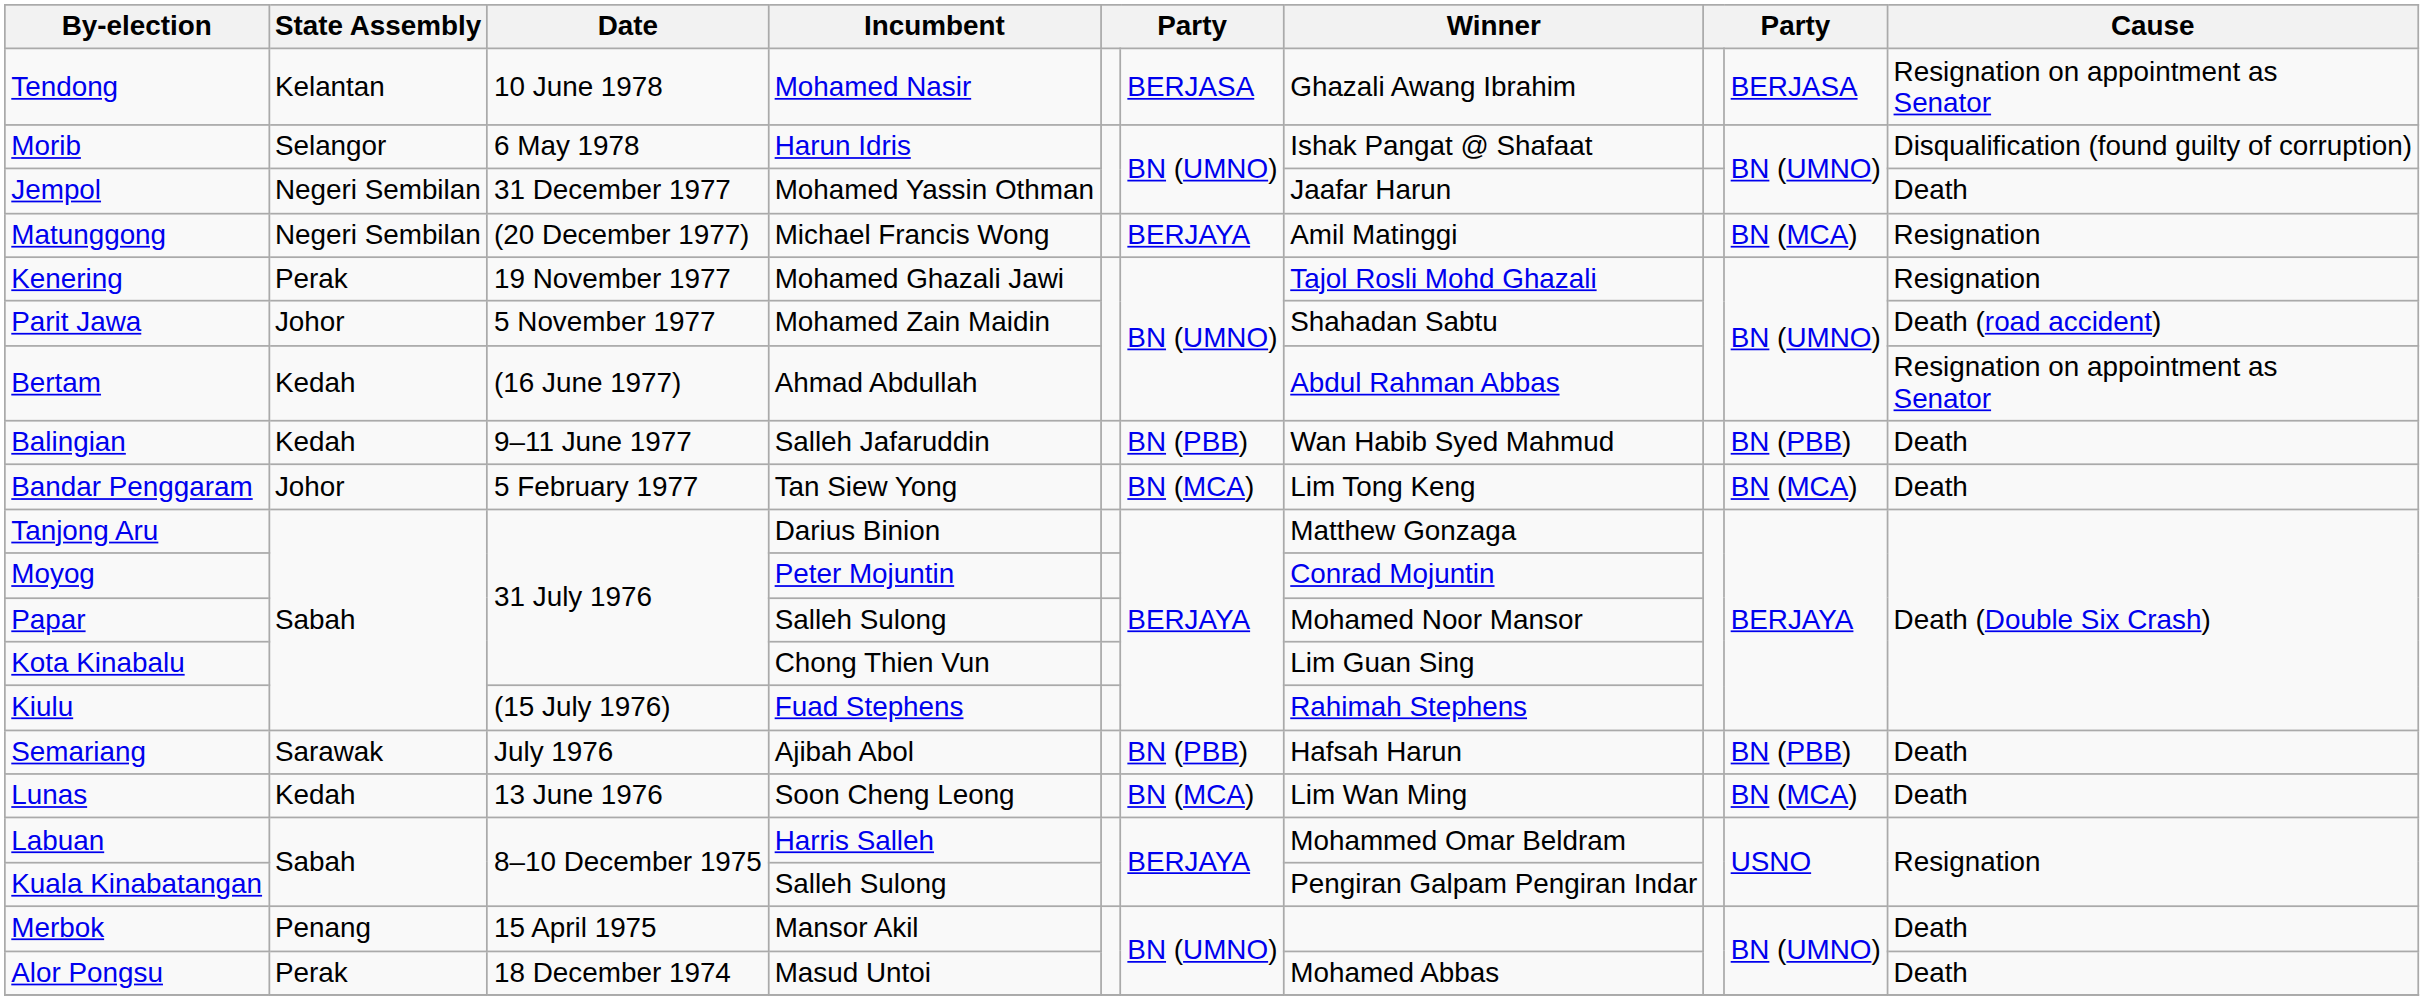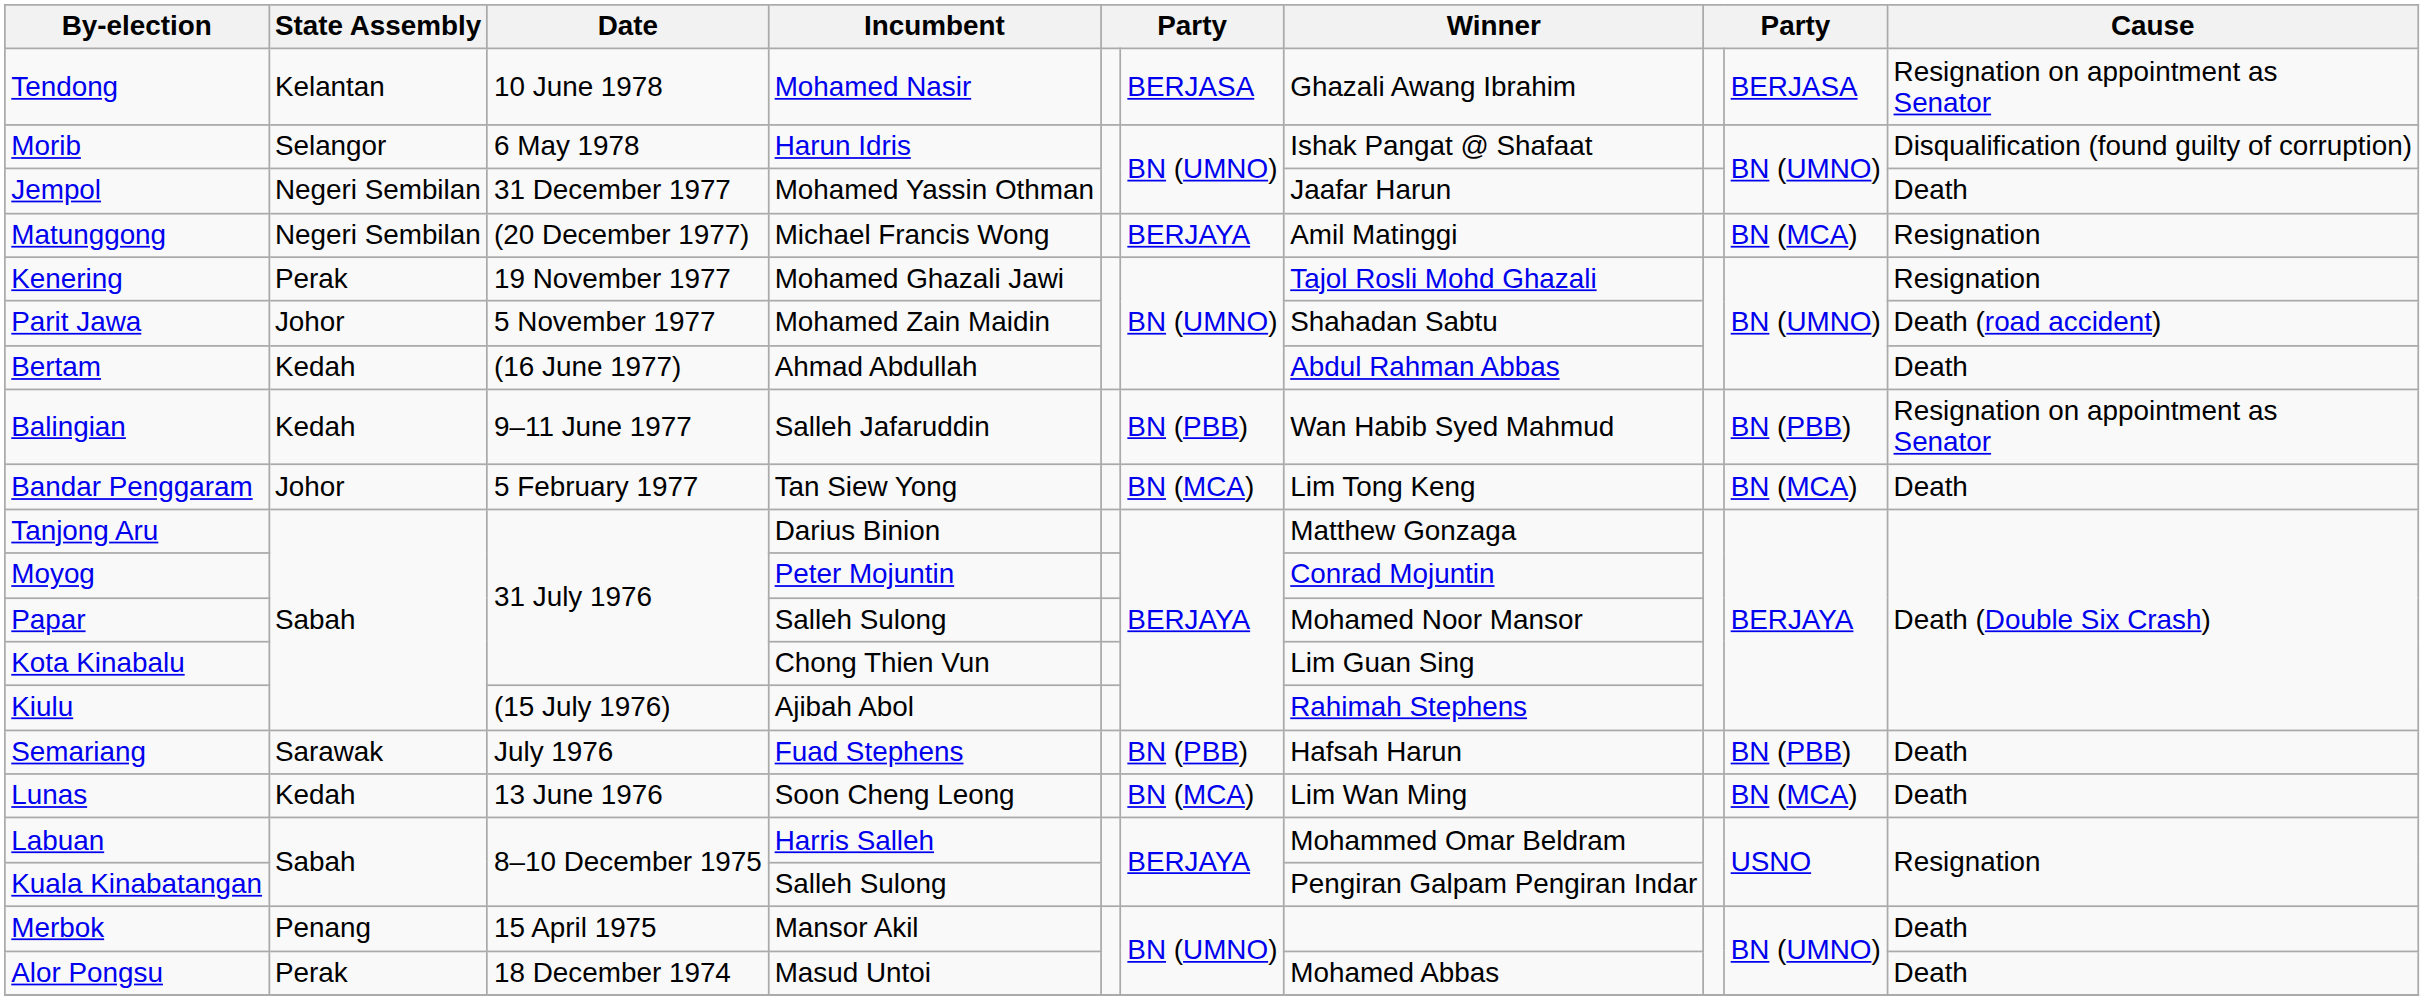 <table class="wikitable">
 <tr>
 <th>By-election</th>
 <th>State Assembly</th>
 <th>Date</th>
 <th>Incumbent</th>
 <th colspan=2>Party</th>
 <th>Winner</th>
 <th colspan=2>Party</th>
 <th>Cause</th>
 </tr>
 <tr>
 <td><a href='#'>Tendong</a></td>
 <td>Kelantan</td>
 <td>10 June 1978</td>
 <td><a href='#'>Mohamed Nasir</a></td>
 <td></td>
 <td><a href='#'>BERJASA</a></td>
 <td>Ghazali Awang Ibrahim</td>
 <td></td>
 <td><a href='#'>BERJASA</a></td>
 <td>Resignation on appointment as<br><a href='#'>Senator</a></td>
 </tr>
 <tr>
 <td><a href='#'>Morib</a></td>
 <td>Selangor</td>
 <td>6 May 1978</td>
 <td><a href='#'>Harun Idris</a></td>
 <td rowspan="2" > </td>
 <td rowspan="2"><a href='#'>BN</a> (<a href='#'>UMNO</a>)</td>
 <td>Ishak Pangat @ Shafaat</td>
 <td> </td>
 <td rowspan="2"><a href='#'>BN</a> (<a href='#'>UMNO</a>)</td>
 <td>Disqualification (found guilty of corruption)</td>
 </tr>
 <tr>
 <td><a href='#'>Jempol</a></td>
 <td>Negeri Sembilan</td>
 <td>31 December 1977</td>
 <td>Mohamed Yassin Othman</td>
 <td>Jaafar Harun</td>
 <td> </td>
 <td>Death</td>
 </tr>
 <tr>
 <td><a href='#'>Matunggong</a></td>
 <td>Negeri Sembilan</td>
 <td>(20 December 1977)</td>
 <td>Michael Francis Wong</td>
 <td></td>
 <td><a href='#'>BERJAYA</a></td>
 <td>Amil Matinggi</td>
 <td></td>
 <td><a href='#'>BN</a> (<a href='#'>MCA</a>)</td>
 <td>Resignation</td>
 </tr>
 <tr>
 <td><a href='#'>Kenering</a></td>
 <td>Perak</td>
 <td>19 November 1977</td>
 <td>Mohamed Ghazali Jawi</td>
 <td rowspan="3" > </td>
 <td rowspan="3"><a href='#'>BN</a> (<a href='#'>UMNO</a>)</td>
 <td><a href='#'>Tajol Rosli Mohd Ghazali</a></td>
 <td rowspan="3" > </td>
 <td rowspan="3"><a href='#'>BN</a> (<a href='#'>UMNO</a>)</td>
 <td>Resignation</td>
 </tr>
 <tr>
 <td><a href='#'>Parit Jawa</a></td>
 <td>Johor</td>
 <td>5 November 1977</td>
 <td>Mohamed Zain Maidin</td>
 <td>Shahadan Sabtu</td>
 <td>Death (<a href='#'>road accident</a>)</td>
 </tr>
 <tr>
 <td><a href='#'>Bertam</a></td>
 <td>Kedah</td>
 <td>(16 June 1977)</td>
 <td>Ahmad Abdullah</td>
 <td><a href='#'>Abdul Rahman Abbas</a></td>
-<td>Resignation on appointment as<br><a href='#'>Senator</a></td>
+<td>Death</td>
 </tr>
 <tr>
 <td><a href='#'>Balingian</a></td>
 <td>Kedah</td>
 <td>9–11 June 1977</td>
 <td>Salleh Jafaruddin</td>
 <td> </td>
 <td><a href='#'>BN</a> (<a href='#'>PBB</a>)</td>
 <td>Wan Habib Syed Mahmud</td>
 <td> </td>
 <td><a href='#'>BN</a> (<a href='#'>PBB</a>)</td>
-<td>Death</td>
+<td>Resignation on appointment as<br><a href='#'>Senator</a></td>
 </tr>
 <tr>
 <td><a href='#'>Bandar Penggaram</a></td>
 <td>Johor</td>
 <td>5 February 1977</td>
 <td>Tan Siew Yong</td>
 <td> </td>
 <td><a href='#'>BN</a> (<a href='#'>MCA</a>)</td>
 <td>Lim Tong Keng</td>
 <td> </td>
 <td><a href='#'>BN</a> (<a href='#'>MCA</a>)</td>
 <td>Death</td>
 </tr>
 <tr>
 <td><a href='#'>Tanjong Aru</a></td>
 <td rowspan="5">Sabah</td>
 <td rowspan="4">31 July 1976</td>
 <td>Darius Binion</td>
 <td></td>
 <td rowspan="5"><a href='#'>BERJAYA</a></td>
 <td>Matthew Gonzaga</td>
 <td rowspan="5"></td>
 <td rowspan="5"><a href='#'>BERJAYA</a></td>
 <td rowspan="5">Death (<a href='#'>Double Six Crash</a>)</td>
 </tr>
 <tr>
 <td><a href='#'>Moyog</a></td>
 <td><a href='#'>Peter Mojuntin</a></td>
 <td></td>
 <td><a href='#'>Conrad Mojuntin</a></td>
 </tr>
 <tr>
 <td><a href='#'>Papar</a></td>
 <td>Salleh Sulong</td>
 <td></td>
 <td>Mohamed Noor Mansor</td>
 </tr>
 <tr>
 <td><a href='#'>Kota Kinabalu</a></td>
 <td>Chong Thien Vun</td>
 <td></td>
 <td>Lim Guan Sing</td>
 </tr>
 <tr>
 <td><a href='#'>Kiulu</a></td>
 <td>(15 July 1976)</td>
-<td><a href='#'>Fuad Stephens</a></td>
+<td>Ajibah Abol</td>
 <td></td>
 <td><a href='#'>Rahimah Stephens</a></td>
 </tr>
 <tr>
 <td><a href='#'>Semariang</a></td>
 <td>Sarawak</td>
 <td>July 1976</td>
-<td>Ajibah Abol</td>
+<td><a href='#'>Fuad Stephens</a></td>
 <td> </td>
 <td><a href='#'>BN</a> (<a href='#'>PBB</a>)</td>
 <td>Hafsah Harun</td>
 <td> </td>
 <td><a href='#'>BN</a> (<a href='#'>PBB</a>)</td>
 <td>Death</td>
 </tr>
 <tr>
 <td><a href='#'>Lunas</a></td>
 <td>Kedah</td>
 <td>13 June 1976</td>
 <td>Soon Cheng Leong</td>
 <td> </td>
 <td><a href='#'>BN</a> (<a href='#'>MCA</a>)</td>
 <td>Lim Wan Ming</td>
 <td> </td>
 <td><a href='#'>BN</a> (<a href='#'>MCA</a>)</td>
 <td>Death</td>
 </tr>
 <tr>
 <td><a href='#'>Labuan</a></td>
 <td rowspan="2">Sabah</td>
 <td rowspan="2">8–10 December 1975</td>
 <td><a href='#'>Harris Salleh</a></td>
 <td rowspan="2"></td>
 <td rowspan="2"><a href='#'>BERJAYA</a></td>
 <td>Mohammed Omar Beldram</td>
 <td rowspan="2"></td>
 <td rowspan="2"><a href='#'>USNO</a></td>
 <td rowspan="2">Resignation</td>
 </tr>
 <tr>
 <td><a href='#'>Kuala Kinabatangan</a></td>
 <td>Salleh Sulong</td>
 <td>Pengiran Galpam Pengiran Indar</td>
 </tr>
 <tr>
 <td><a href='#'>Merbok</a></td>
 <td>Penang</td>
 <td>15 April 1975</td>
 <td>Mansor Akil</td>
 <td rowspan="2" > </td>
 <td rowspan="2"><a href='#'>BN</a> (<a href='#'>UMNO</a>)</td>
 <td></td>
 <td rowspan="2" > </td>
 <td rowspan="2"><a href='#'>BN</a> (<a href='#'>UMNO</a>)</td>
 <td>Death</td>
 </tr>
 <tr>
 <td><a href='#'>Alor Pongsu</a></td>
 <td>Perak</td>
 <td>18 December 1974</td>
 <td>Masud Untoi</td>
 <td>Mohamed Abbas</td>
 <td>Death</td>
 </tr>
 <tr>
 </tr>
 </table>
